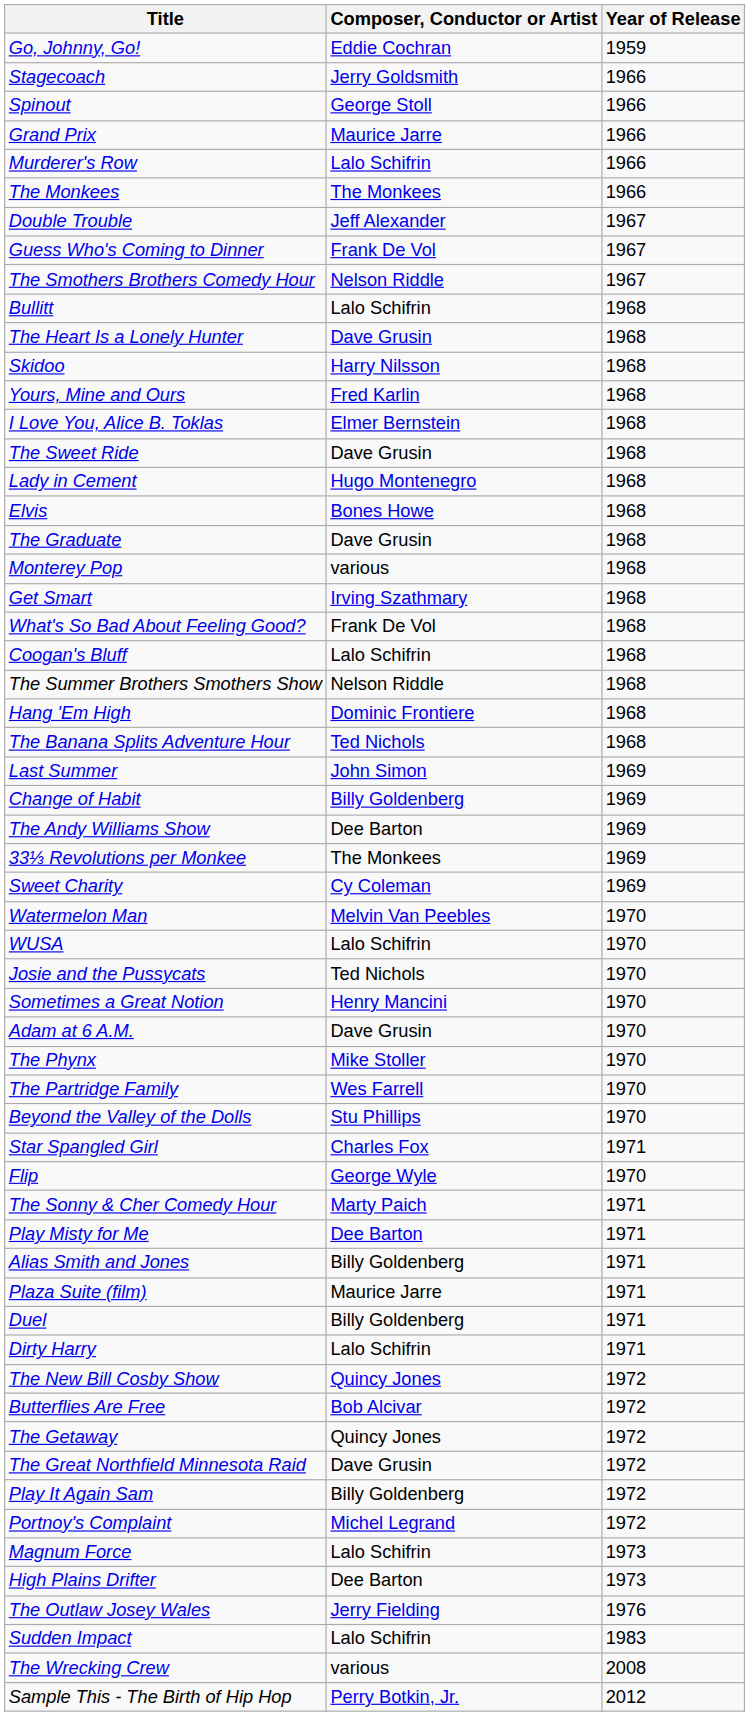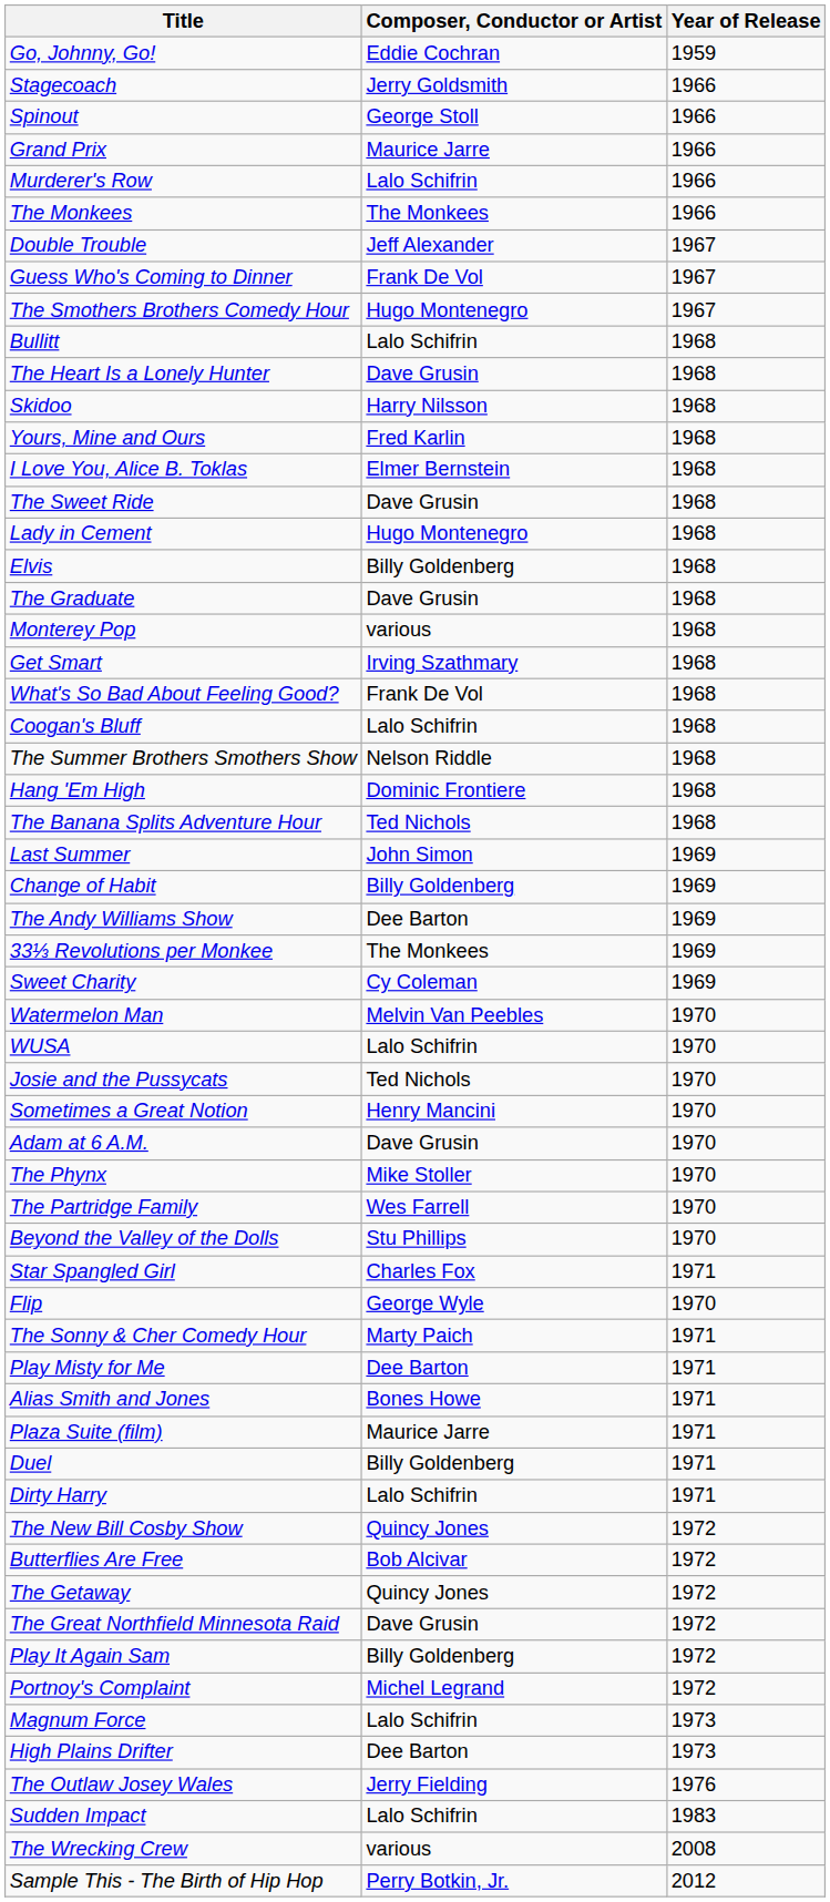 <table class="wikitable">
 <tr>
 <th>Title</th>
 <th>Composer, Conductor or Artist</th>
 <th>Year of Release</th>
 </tr>
 <tr>
 <td><em><a href='#'>Go, Johnny, Go!</a></em></td>
 <td><a href='#'>Eddie Cochran</a></td>
 <td>1959</td>
 </tr>
 <tr>
 <td><em><a href='#'>Stagecoach</a></em></td>
 <td><a href='#'>Jerry Goldsmith</a></td>
 <td>1966</td>
 </tr>
 <tr>
 <td><em><a href='#'>Spinout</a></em></td>
 <td><a href='#'>George Stoll</a></td>
 <td>1966</td>
 </tr>
 <tr>
 <td><em><a href='#'>Grand Prix</a></em></td>
 <td><a href='#'>Maurice Jarre</a></td>
 <td>1966</td>
 </tr>
 <tr>
 <td><em><a href='#'>Murderer's Row</a></em></td>
 <td><a href='#'>Lalo Schifrin</a></td>
 <td>1966</td>
 </tr>
 <tr>
 <td><em><a href='#'>The Monkees</a></em></td>
 <td><a href='#'>The Monkees</a></td>
 <td>1966</td>
 </tr>
 <tr>
 <td><em><a href='#'>Double Trouble</a></em></td>
 <td><a href='#'>Jeff Alexander</a></td>
 <td>1967</td>
 </tr>
 <tr>
 <td><em><a href='#'>Guess Who's Coming to Dinner</a></em></td>
 <td><a href='#'>Frank De Vol</a></td>
 <td>1967</td>
 </tr>
 <tr>
 <td><em><a href='#'>The Smothers Brothers Comedy Hour</a></em></td>
-<td><a href='#'>Nelson Riddle</a></td>
+<td><a href='#'>Hugo Montenegro</a></td>
 <td>1967</td>
 </tr>
 <tr>
 <td><em><a href='#'>Bullitt</a></em></td>
 <td>Lalo Schifrin</td>
 <td>1968</td>
 </tr>
 <tr>
 <td><em><a href='#'>The Heart Is a Lonely Hunter</a></em></td>
 <td><a href='#'>Dave Grusin</a></td>
 <td>1968</td>
 </tr>
 <tr>
 <td><em><a href='#'>Skidoo</a></em></td>
 <td><a href='#'>Harry Nilsson</a></td>
 <td>1968</td>
 </tr>
 <tr>
 <td><em><a href='#'>Yours, Mine and Ours</a></em></td>
 <td><a href='#'>Fred Karlin</a></td>
 <td>1968</td>
 </tr>
 <tr>
 <td><em><a href='#'>I Love You, Alice B. Toklas</a></em></td>
 <td><a href='#'>Elmer Bernstein</a></td>
 <td>1968</td>
 </tr>
 <tr>
 <td><em><a href='#'>The Sweet Ride</a></em></td>
 <td>Dave Grusin</td>
 <td>1968</td>
 </tr>
 <tr>
 <td><em><a href='#'>Lady in Cement</a></em></td>
 <td><a href='#'>Hugo Montenegro</a></td>
 <td>1968</td>
 </tr>
 <tr>
 <td><em><a href='#'>Elvis</a></em></td>
-<td><a href='#'>Bones Howe</a></td>
+<td>Billy Goldenberg</td>
 <td>1968</td>
 </tr>
 <tr>
 <td><em><a href='#'>The Graduate</a></em></td>
 <td>Dave Grusin</td>
 <td>1968</td>
 </tr>
 <tr>
 <td><em><a href='#'>Monterey Pop</a></em></td>
 <td>various</td>
 <td>1968</td>
 </tr>
 <tr>
 <td><em><a href='#'>Get Smart</a></em></td>
 <td><a href='#'>Irving Szathmary</a></td>
 <td>1968</td>
 </tr>
 <tr>
 <td><em><a href='#'>What's So Bad About Feeling Good?</a></em></td>
 <td>Frank De Vol</td>
 <td>1968</td>
 </tr>
 <tr>
 <td><em><a href='#'>Coogan's Bluff</a></em></td>
 <td>Lalo Schifrin</td>
 <td>1968</td>
 </tr>
 <tr>
 <td><em>The Summer Brothers Smothers Show</em></td>
 <td>Nelson Riddle</td>
 <td>1968</td>
 </tr>
 <tr>
 <td><em><a href='#'>Hang 'Em High</a></em></td>
 <td><a href='#'>Dominic Frontiere</a></td>
 <td>1968</td>
 </tr>
 <tr>
 <td><em><a href='#'>The Banana Splits Adventure Hour</a></em></td>
 <td><a href='#'>Ted Nichols</a></td>
 <td>1968</td>
 </tr>
 <tr>
 <td><em><a href='#'>Last Summer</a></em></td>
 <td><a href='#'>John Simon</a></td>
 <td>1969</td>
 </tr>
 <tr>
 <td><em><a href='#'>Change of Habit</a></em></td>
 <td><a href='#'>Billy Goldenberg</a></td>
 <td>1969</td>
 </tr>
 <tr>
 <td><em><a href='#'>The Andy Williams Show</a></em></td>
 <td>Dee Barton</td>
 <td>1969</td>
 </tr>
 <tr>
 <td><em><a href='#'>33⅓ Revolutions per Monkee</a></em></td>
 <td>The Monkees</td>
 <td>1969</td>
 </tr>
 <tr>
 <td><em><a href='#'>Sweet Charity</a></em></td>
 <td><a href='#'>Cy Coleman</a></td>
 <td>1969</td>
 </tr>
 <tr>
 <td><em><a href='#'>Watermelon Man</a></em></td>
 <td><a href='#'>Melvin Van Peebles</a></td>
 <td>1970</td>
 </tr>
 <tr>
 <td><em><a href='#'>WUSA</a></em></td>
 <td>Lalo Schifrin</td>
 <td>1970</td>
 </tr>
 <tr>
 <td><em><a href='#'>Josie and the Pussycats</a></em></td>
 <td>Ted Nichols</td>
 <td>1970</td>
 </tr>
 <tr>
 <td><em><a href='#'>Sometimes a Great Notion</a></em></td>
 <td><a href='#'>Henry Mancini</a></td>
 <td>1970</td>
 </tr>
 <tr>
 <td><em><a href='#'>Adam at 6 A.M.</a></em></td>
 <td>Dave Grusin</td>
 <td>1970</td>
 </tr>
 <tr>
 <td><em><a href='#'>The Phynx</a></em></td>
 <td><a href='#'>Mike Stoller</a></td>
 <td>1970</td>
 </tr>
 <tr>
 <td><em><a href='#'>The Partridge Family</a></em></td>
 <td><a href='#'>Wes Farrell</a></td>
 <td>1970</td>
 </tr>
 <tr>
 <td><em><a href='#'>Beyond the Valley of the Dolls</a></em></td>
 <td><a href='#'>Stu Phillips</a></td>
 <td>1970</td>
 </tr>
 <tr>
 <td><em><a href='#'>Star Spangled Girl</a></em></td>
 <td><a href='#'>Charles Fox</a></td>
 <td>1971</td>
 </tr>
 <tr>
 <td><em><a href='#'>Flip</a></em></td>
 <td><a href='#'>George Wyle</a></td>
 <td>1970</td>
 </tr>
 <tr>
 <td><em><a href='#'>The Sonny & Cher Comedy Hour</a></em></td>
 <td><a href='#'>Marty Paich</a></td>
 <td>1971</td>
 </tr>
 <tr>
 <td><em><a href='#'>Play Misty for Me</a></em></td>
 <td><a href='#'>Dee Barton</a></td>
 <td>1971</td>
 </tr>
 <tr>
 <td><em><a href='#'>Alias Smith and Jones</a></em></td>
-<td>Billy Goldenberg</td>
+<td><a href='#'>Bones Howe</a></td>
 <td>1971</td>
 </tr>
 <tr>
 <td><em><a href='#'>Plaza Suite (film)</a></em></td>
 <td>Maurice Jarre</td>
 <td>1971</td>
 </tr>
 <tr>
 <td><em><a href='#'>Duel</a></em></td>
 <td>Billy Goldenberg</td>
 <td>1971</td>
 </tr>
 <tr>
 <td><em><a href='#'>Dirty Harry</a></em></td>
 <td>Lalo Schifrin</td>
 <td>1971</td>
 </tr>
 <tr>
 <td><em><a href='#'>The New Bill Cosby Show</a></em></td>
 <td><a href='#'>Quincy Jones</a></td>
 <td>1972</td>
 </tr>
 <tr>
 <td><em><a href='#'>Butterflies Are Free</a></em></td>
 <td><a href='#'>Bob Alcivar</a></td>
 <td>1972</td>
 </tr>
 <tr>
 <td><em><a href='#'>The Getaway</a></em></td>
 <td>Quincy Jones</td>
 <td>1972</td>
 </tr>
 <tr>
 <td><em><a href='#'>The Great Northfield Minnesota Raid</a></em></td>
 <td>Dave Grusin</td>
 <td>1972</td>
 </tr>
 <tr>
 <td><em><a href='#'>Play It Again Sam</a></em></td>
 <td>Billy Goldenberg</td>
 <td>1972</td>
 </tr>
 <tr>
 <td><em><a href='#'>Portnoy's Complaint</a></em></td>
 <td><a href='#'>Michel Legrand</a></td>
 <td>1972</td>
 </tr>
 <tr>
 <td><em><a href='#'>Magnum Force</a></em></td>
 <td>Lalo Schifrin</td>
 <td>1973</td>
 </tr>
 <tr>
 <td><em><a href='#'>High Plains Drifter</a></em></td>
 <td>Dee Barton</td>
 <td>1973</td>
 </tr>
 <tr>
 <td><em><a href='#'>The Outlaw Josey Wales</a></em></td>
 <td><a href='#'>Jerry Fielding</a></td>
 <td>1976</td>
 </tr>
 <tr>
 <td><em><a href='#'>Sudden Impact</a></em></td>
 <td>Lalo Schifrin</td>
 <td>1983</td>
 </tr>
 <tr>
 <td><em><a href='#'>The Wrecking Crew</a></em></td>
 <td>various</td>
 <td>2008</td>
 </tr>
 <tr>
 <td><em>Sample This - The Birth of Hip Hop</em></td>
 <td><a href='#'>Perry Botkin, Jr.</a></td>
 <td>2012</td>
 </tr>
 </table>
